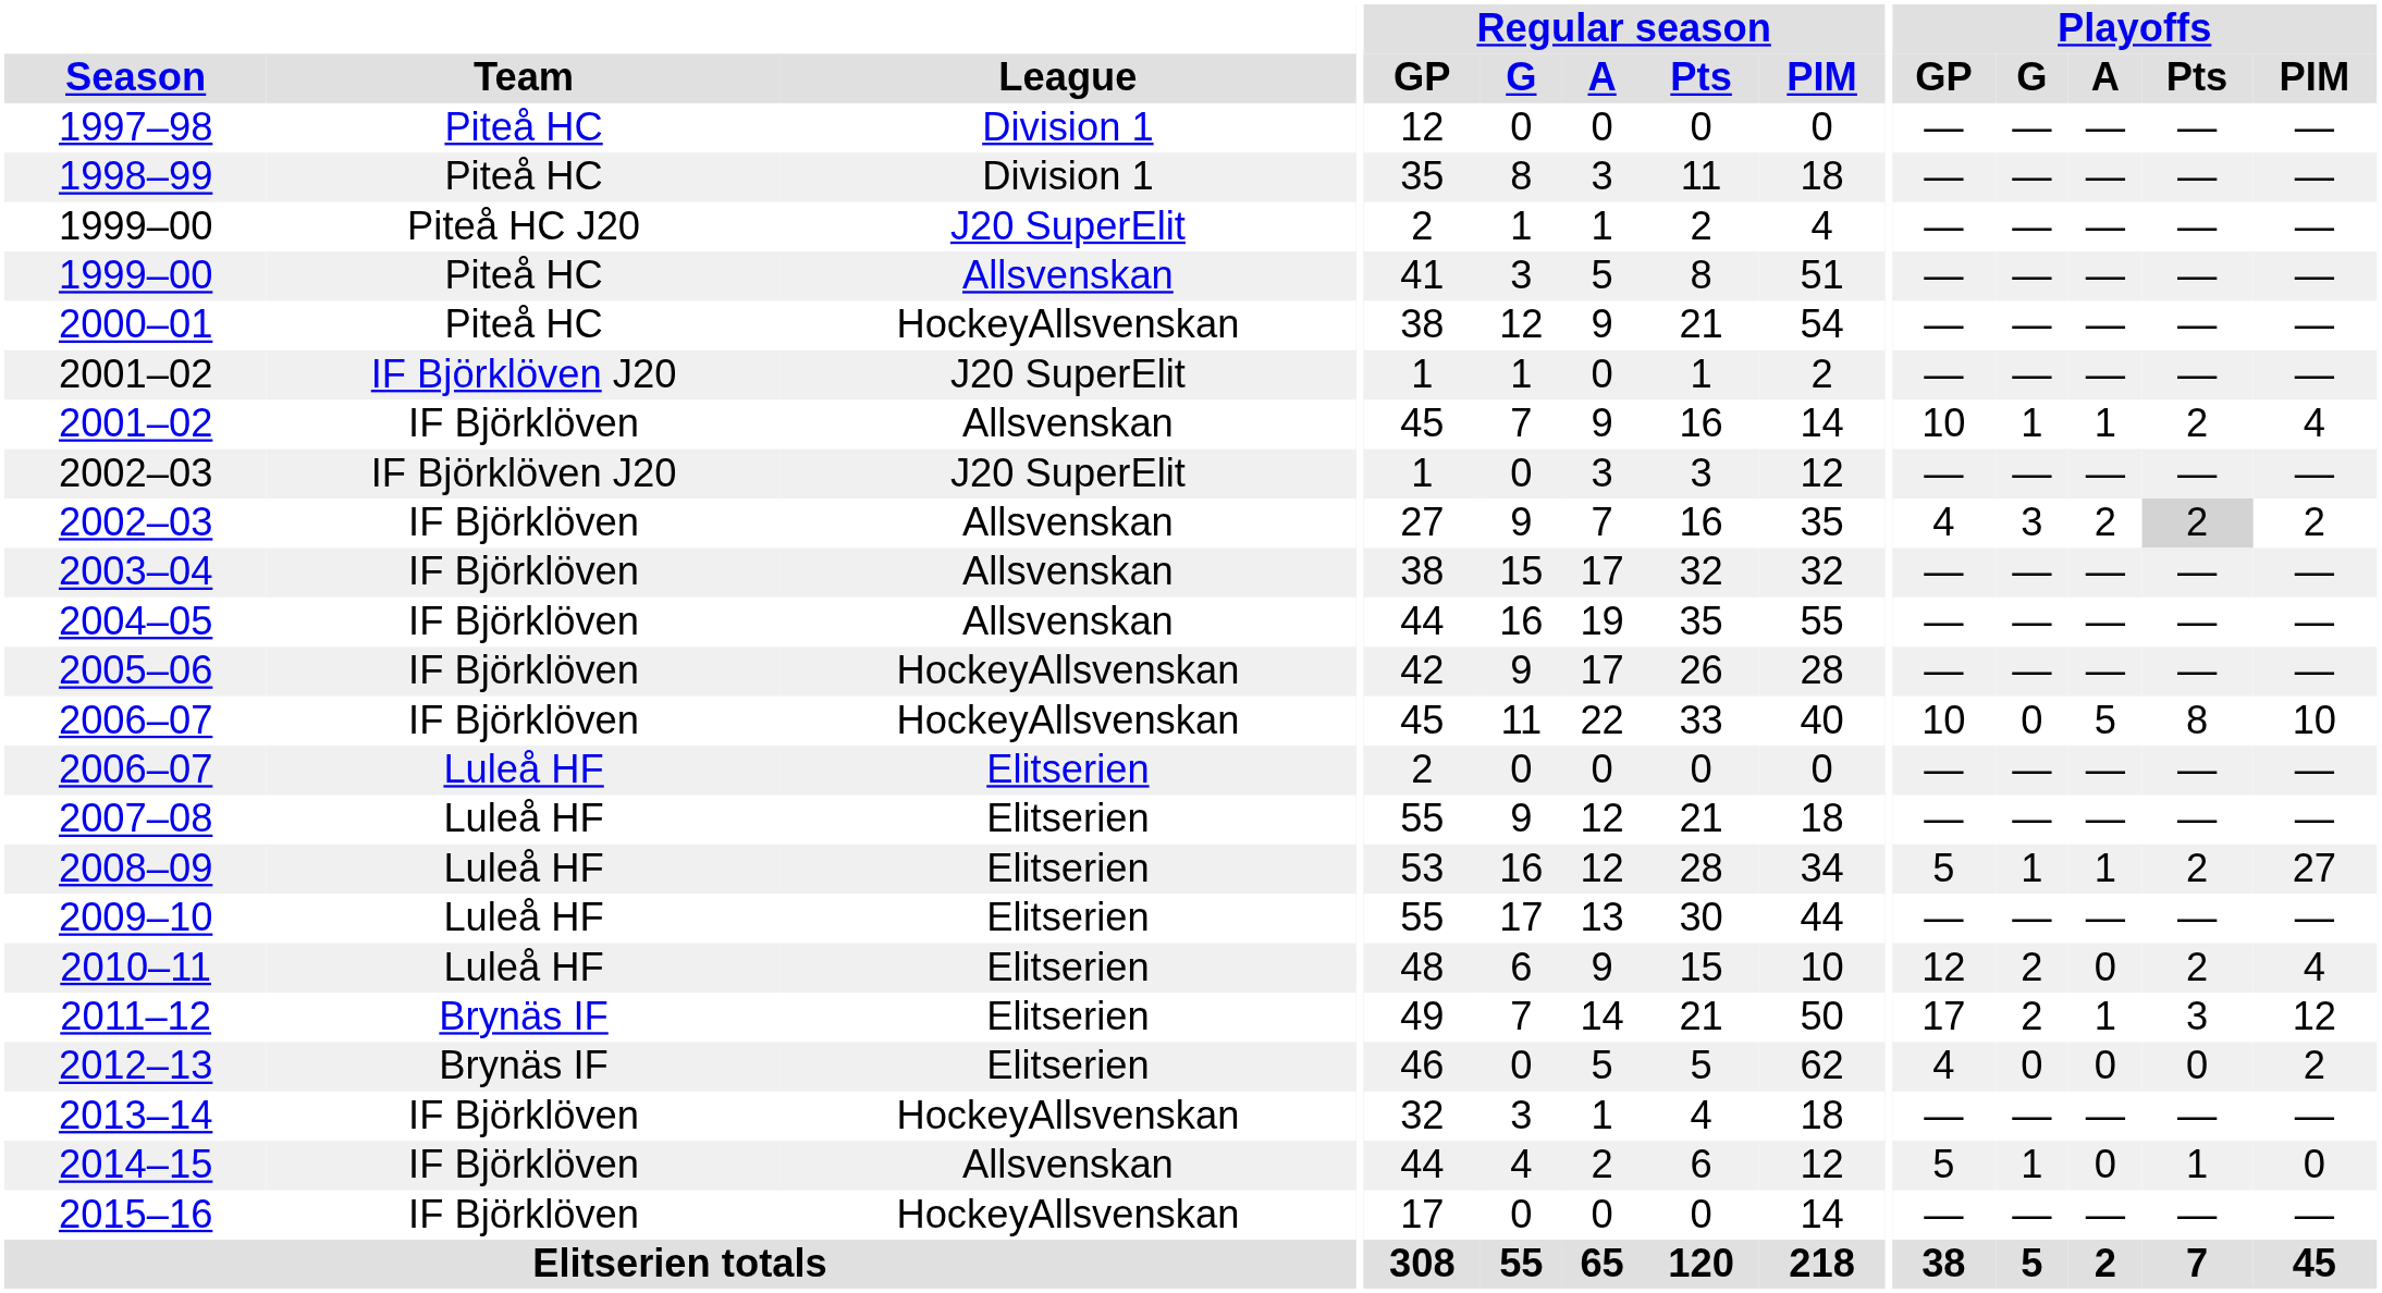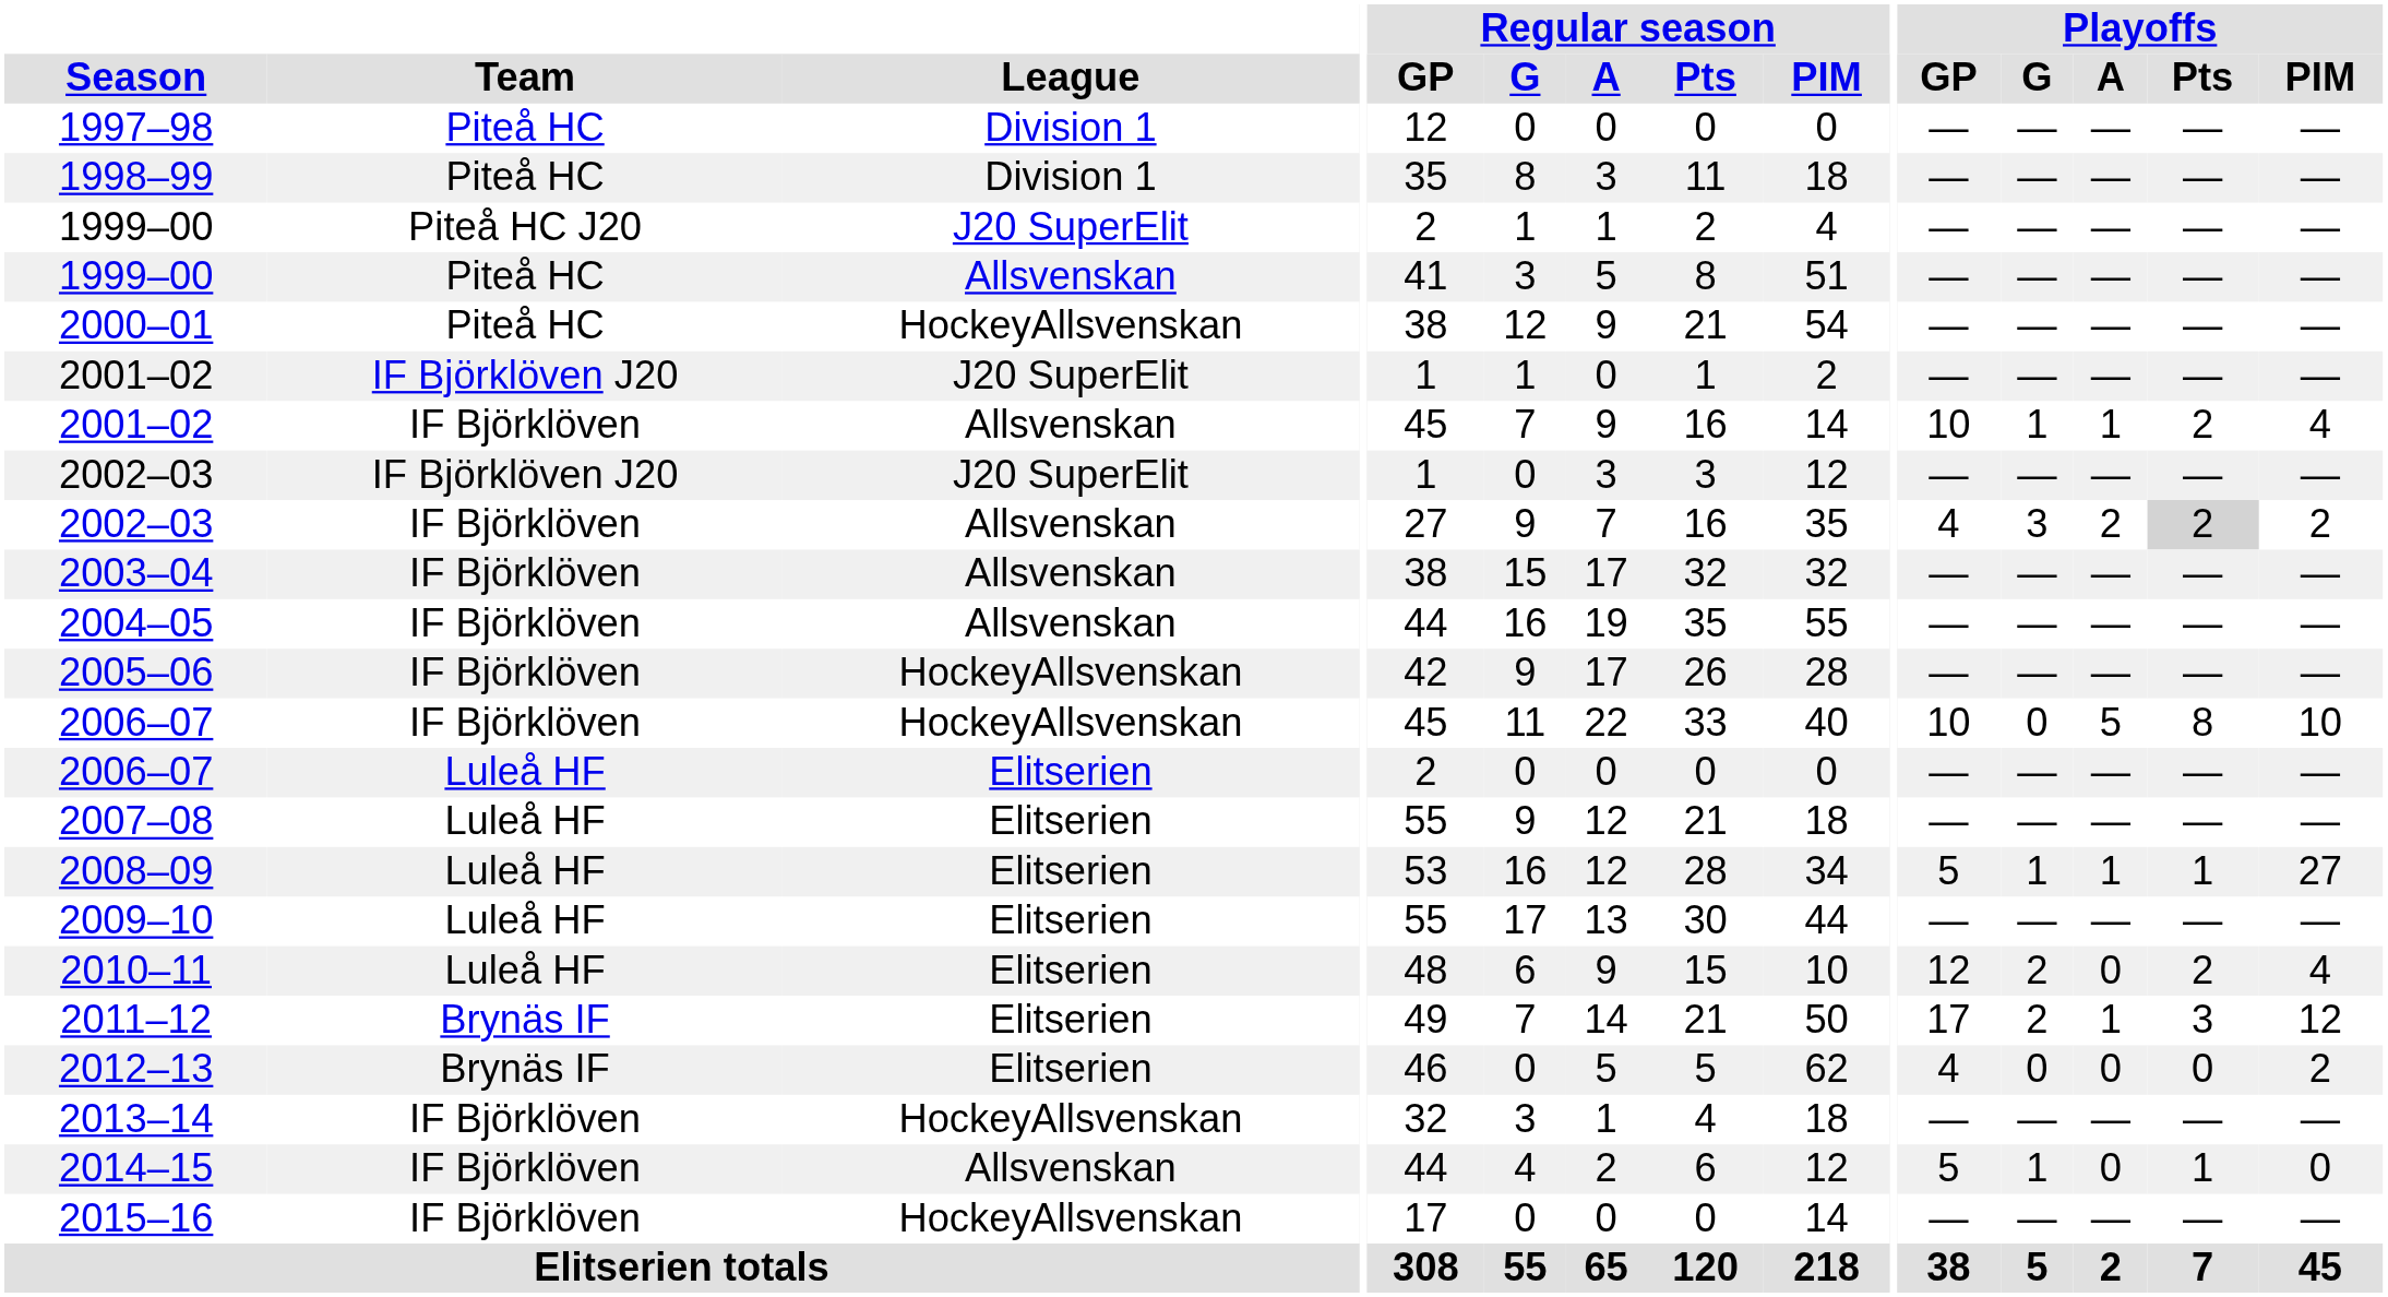 <table border="0" cellpadding="1" cellspacing="0" style="text-align:center; width:60em">
 <tr bgcolor="#e0e0e0">
 <th colspan="3" bgcolor="#ffffff"></th>
 <th rowspan="99" bgcolor="#ffffff"></th>
 <th colspan="5"><a href='#'>Regular season</a></th>
 <th rowspan="99" bgcolor="#ffffff"></th>
 <th colspan="5"><a href='#'>Playoffs</a></th>
 </tr>
 <tr bgcolor="#e0e0e0">
 <th><a href='#'>Season</a></th>
 <th>Team</th>
 <th>League</th>
 <th>GP</th>
 <th><a href='#'>G</a></th>
 <th><a href='#'>A</a></th>
 <th><a href='#'>Pts</a></th>
 <th><a href='#'>PIM</a></th>
 <th>GP</th>
 <th>G</th>
 <th>A</th>
 <th>Pts</th>
 <th>PIM</th>
 </tr>
 <tr>
 <td><a href='#'>1997–98</a></td>
 <td><a href='#'>Piteå HC</a></td>
 <td><a href='#'>Division 1</a></td>
 <td>12</td>
 <td>0</td>
 <td>0</td>
 <td>0</td>
 <td>0</td>
 <td>—</td>
 <td>—</td>
 <td>—</td>
 <td>—</td>
 <td>—</td>
 </tr>
 <tr bgcolor="#f0f0f0">
 <td><a href='#'>1998–99</a></td>
 <td>Piteå HC</td>
 <td>Division 1</td>
 <td>35</td>
 <td>8</td>
 <td>3</td>
 <td>11</td>
 <td>18</td>
 <td>—</td>
 <td>—</td>
 <td>—</td>
 <td>—</td>
 <td>—</td>
 </tr>
 <tr>
 <td>1999–00</td>
 <td>Piteå HC J20</td>
 <td><a href='#'>J20 SuperElit</a></td>
 <td>2</td>
 <td>1</td>
 <td>1</td>
 <td>2</td>
 <td>4</td>
 <td>—</td>
 <td>—</td>
 <td>—</td>
 <td>—</td>
 <td>—</td>
 </tr>
 <tr bgcolor="#f0f0f0">
 <td><a href='#'>1999–00</a></td>
 <td>Piteå HC</td>
 <td><a href='#'>Allsvenskan</a></td>
 <td>41</td>
 <td>3</td>
 <td>5</td>
 <td>8</td>
 <td>51</td>
 <td>—</td>
 <td>—</td>
 <td>—</td>
 <td>—</td>
 <td>—</td>
 </tr>
 <tr>
 <td><a href='#'>2000–01</a></td>
 <td>Piteå HC</td>
 <td>HockeyAllsvenskan</td>
 <td>38</td>
 <td>12</td>
 <td>9</td>
 <td>21</td>
 <td>54</td>
 <td>—</td>
 <td>—</td>
 <td>—</td>
 <td>—</td>
 <td>—</td>
 </tr>
 <tr bgcolor="#f0f0f0">
 <td>2001–02</td>
 <td><a href='#'>IF Björklöven</a> J20</td>
 <td>J20 SuperElit</td>
 <td>1</td>
 <td>1</td>
 <td>0</td>
 <td>1</td>
 <td>2</td>
 <td>—</td>
 <td>—</td>
 <td>—</td>
 <td>—</td>
 <td>—</td>
 </tr>
 <tr>
 <td><a href='#'>2001–02</a></td>
 <td>IF Björklöven</td>
 <td>Allsvenskan</td>
 <td>45</td>
 <td>7</td>
 <td>9</td>
 <td>16</td>
 <td>14</td>
 <td>10</td>
 <td>1</td>
 <td>1</td>
 <td>2</td>
 <td>4</td>
 </tr>
 <tr bgcolor="#f0f0f0">
 <td>2002–03</td>
 <td>IF Björklöven J20</td>
 <td>J20 SuperElit</td>
 <td>1</td>
 <td>0</td>
 <td>3</td>
 <td>3</td>
 <td>12</td>
 <td>—</td>
 <td>—</td>
 <td>—</td>
 <td>—</td>
 <td>—</td>
 </tr>
 <tr>
 <td><a href='#'>2002–03</a></td>
 <td>IF Björklöven</td>
 <td>Allsvenskan</td>
 <td>27</td>
 <td>9</td>
 <td>7</td>
 <td>16</td>
 <td>35</td>
 <td>4</td>
 <td>3</td>
 <td>2</td>
 <td style="background: lightgrey;">2</td>
 <td>2</td>
 </tr>
 <tr bgcolor="#f0f0f0">
 <td><a href='#'>2003–04</a></td>
 <td>IF Björklöven</td>
 <td>Allsvenskan</td>
 <td>38</td>
 <td>15</td>
 <td>17</td>
 <td>32</td>
 <td>32</td>
 <td>—</td>
 <td>—</td>
 <td>—</td>
 <td>—</td>
 <td>—</td>
 </tr>
 <tr>
 <td><a href='#'>2004–05</a></td>
 <td>IF Björklöven</td>
 <td>Allsvenskan</td>
 <td>44</td>
 <td>16</td>
 <td>19</td>
 <td>35</td>
 <td>55</td>
 <td>—</td>
 <td>—</td>
 <td>—</td>
 <td>—</td>
 <td>—</td>
 </tr>
 <tr bgcolor="#f0f0f0">
 <td><a href='#'>2005–06</a></td>
 <td>IF Björklöven</td>
 <td>HockeyAllsvenskan</td>
 <td>42</td>
 <td>9</td>
 <td>17</td>
 <td>26</td>
 <td>28</td>
 <td>—</td>
 <td>—</td>
 <td>—</td>
 <td>—</td>
 <td>—</td>
 </tr>
 <tr>
 <td><a href='#'>2006–07</a></td>
 <td>IF Björklöven</td>
 <td>HockeyAllsvenskan</td>
 <td>45</td>
 <td>11</td>
 <td>22</td>
 <td>33</td>
 <td>40</td>
 <td>10</td>
 <td>0</td>
 <td>5</td>
 <td>8</td>
 <td>10</td>
 </tr>
 <tr bgcolor="#f0f0f0">
 <td><a href='#'>2006–07</a></td>
 <td><a href='#'>Luleå HF</a></td>
 <td><a href='#'>Elitserien</a></td>
 <td>2</td>
 <td>0</td>
 <td>0</td>
 <td>0</td>
 <td>0</td>
 <td>—</td>
 <td>—</td>
 <td>—</td>
 <td>—</td>
 <td>—</td>
 </tr>
 <tr>
 <td><a href='#'>2007–08</a></td>
 <td>Luleå HF</td>
 <td>Elitserien</td>
 <td>55</td>
 <td>9</td>
 <td>12</td>
 <td>21</td>
 <td>18</td>
 <td>—</td>
 <td>—</td>
 <td>—</td>
 <td>—</td>
 <td>—</td>
 </tr>
 <tr bgcolor="#f0f0f0">
 <td><a href='#'>2008–09</a></td>
 <td>Luleå HF</td>
 <td>Elitserien</td>
 <td>53</td>
 <td>16</td>
 <td>12</td>
 <td>28</td>
 <td>34</td>
 <td>5</td>
 <td>1</td>
 <td>1</td>
-<td>2</td>
+<td>1</td>
 <td>27</td>
 </tr>
 <tr>
 <td><a href='#'>2009–10</a></td>
 <td>Luleå HF</td>
 <td>Elitserien</td>
 <td>55</td>
 <td>17</td>
 <td>13</td>
 <td>30</td>
 <td>44</td>
 <td>—</td>
 <td>—</td>
 <td>—</td>
 <td>—</td>
 <td>—</td>
 </tr>
 <tr bgcolor="#f0f0f0">
 <td><a href='#'>2010–11</a></td>
 <td>Luleå HF</td>
 <td>Elitserien</td>
 <td>48</td>
 <td>6</td>
 <td>9</td>
 <td>15</td>
 <td>10</td>
 <td>12</td>
 <td>2</td>
 <td>0</td>
 <td>2</td>
 <td>4</td>
 </tr>
 <tr>
 <td><a href='#'>2011–12</a></td>
 <td><a href='#'>Brynäs IF</a></td>
 <td>Elitserien</td>
 <td>49</td>
 <td>7</td>
 <td>14</td>
 <td>21</td>
 <td>50</td>
 <td>17</td>
 <td>2</td>
 <td>1</td>
 <td>3</td>
 <td>12</td>
 </tr>
 <tr bgcolor="#f0f0f0">
 <td><a href='#'>2012–13</a></td>
 <td>Brynäs IF</td>
 <td>Elitserien</td>
 <td>46</td>
 <td>0</td>
 <td>5</td>
 <td>5</td>
 <td>62</td>
 <td>4</td>
 <td>0</td>
 <td>0</td>
 <td>0</td>
 <td>2</td>
 </tr>
 <tr>
 <td><a href='#'>2013–14</a></td>
 <td>IF Björklöven</td>
 <td>HockeyAllsvenskan</td>
 <td>32</td>
 <td>3</td>
 <td>1</td>
 <td>4</td>
 <td>18</td>
 <td>—</td>
 <td>—</td>
 <td>—</td>
 <td>—</td>
 <td>—</td>
 </tr>
 <tr bgcolor="#f0f0f0">
 <td><a href='#'>2014–15</a></td>
 <td>IF Björklöven</td>
 <td>Allsvenskan</td>
 <td>44</td>
 <td>4</td>
 <td>2</td>
 <td>6</td>
 <td>12</td>
 <td>5</td>
 <td>1</td>
 <td>0</td>
 <td>1</td>
 <td>0</td>
 </tr>
 <tr>
 <td><a href='#'>2015–16</a></td>
 <td>IF Björklöven</td>
 <td>HockeyAllsvenskan</td>
 <td>17</td>
 <td>0</td>
 <td>0</td>
 <td>0</td>
 <td>14</td>
 <td>—</td>
 <td>—</td>
 <td>—</td>
 <td>—</td>
 <td>—</td>
 </tr>
 <tr>
 </tr>
 <tr ALIGN="center" bgcolor="#e0e0e0">
 <th colspan="3">Elitserien totals</th>
 <th ALIGN="center">308</th>
 <th ALIGN="center">55</th>
 <th ALIGN="center">65</th>
 <th ALIGN="center">120</th>
 <th ALIGN="center">218</th>
 <th ALIGN="center">38</th>
 <th ALIGN="center">5</th>
 <th ALIGN="center">2</th>
 <th ALIGN="center">7</th>
 <th ALIGN="center">45</th>
 </tr>
 </table>
